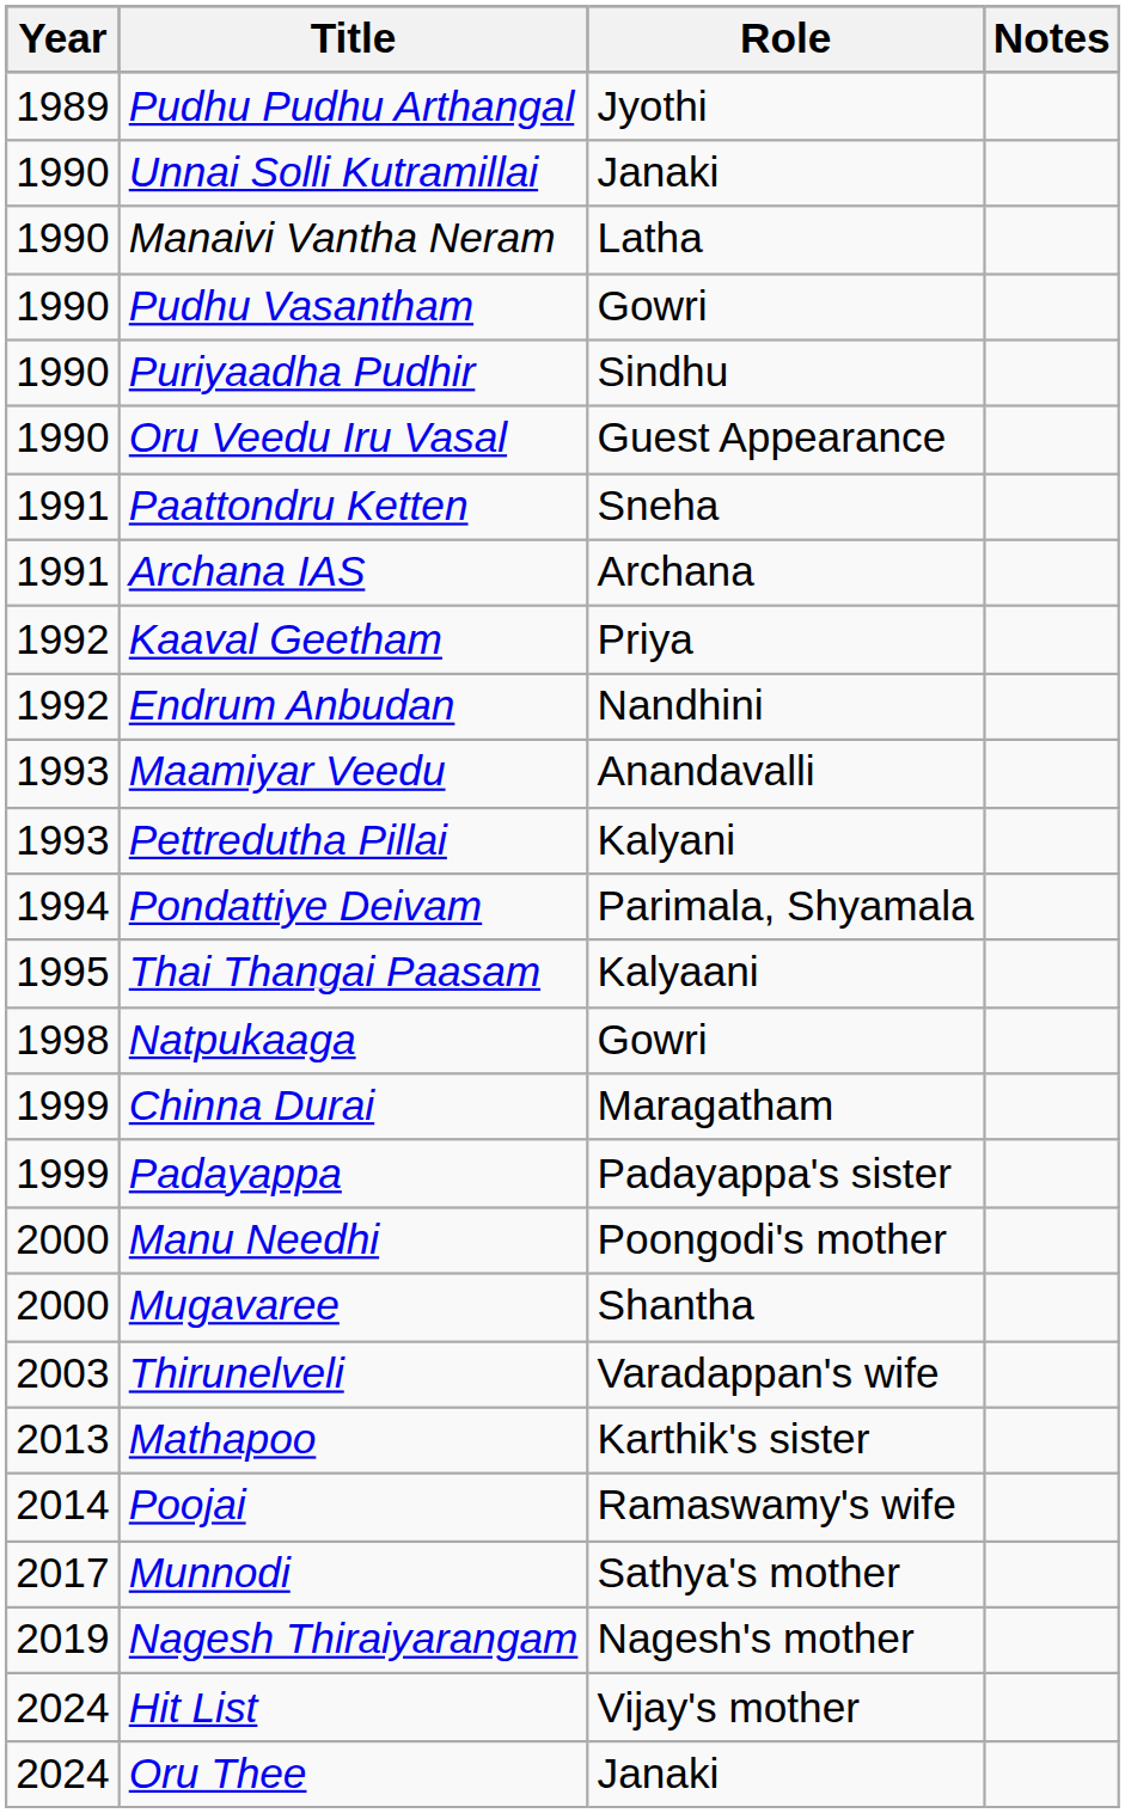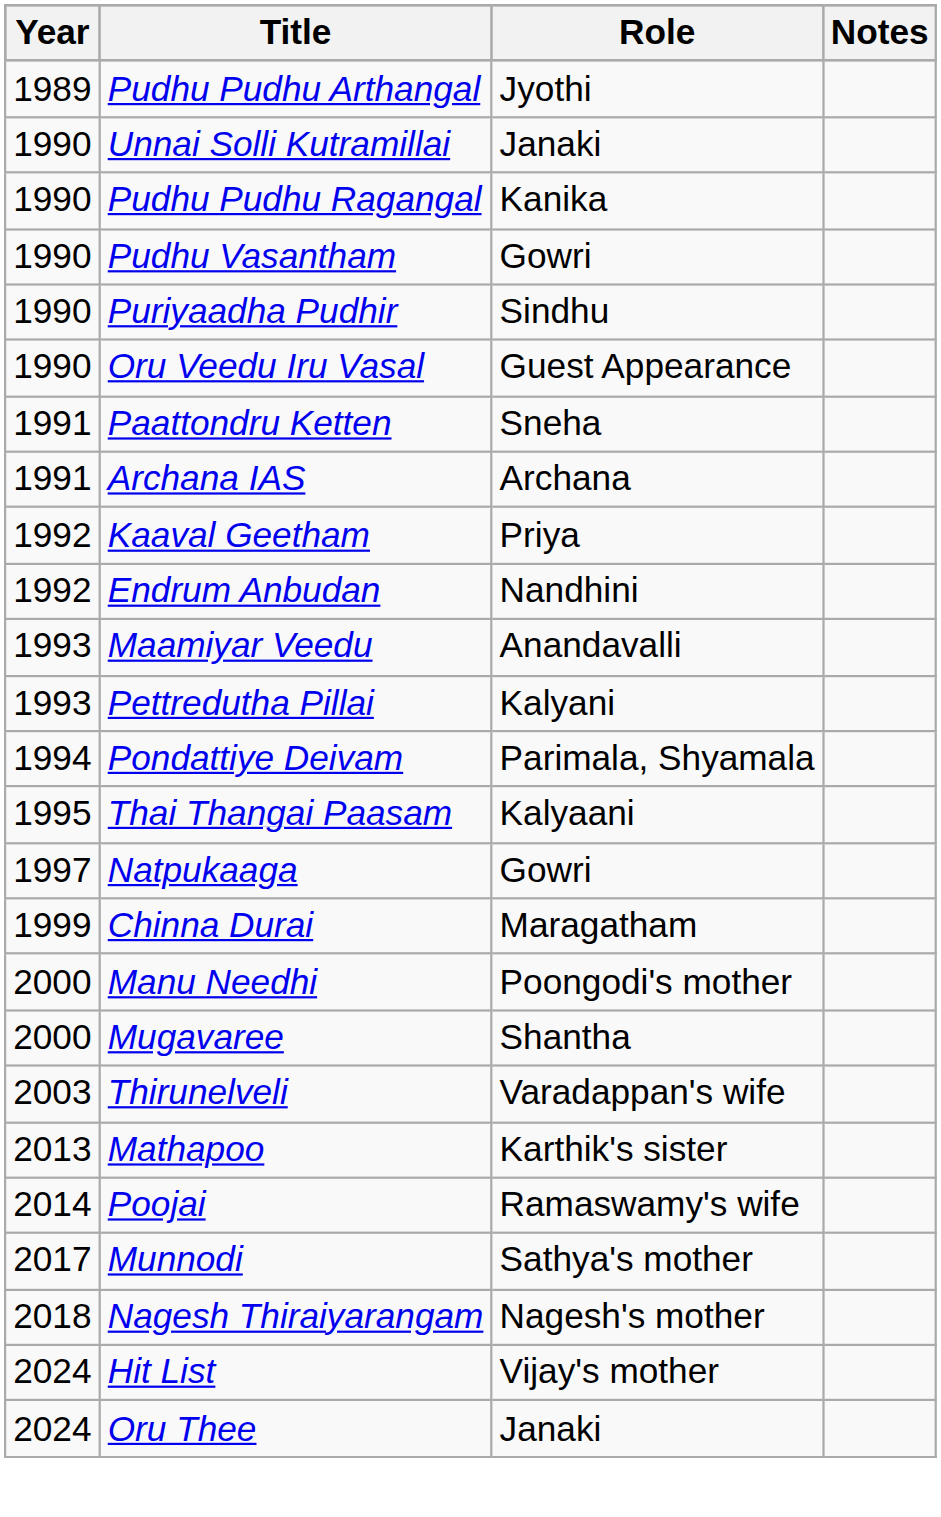 <table class="wikitable sortable">
 <tr style="background:#000;">
 <th scope="col">Year</th>
 <th scope="col">Title</th>
 <th scope="col">Role</th>
 <th class="unsortable" scope="col">Notes</th>
 </tr>
 <tr>
 <td>1989</td>
 <td><em><a href='#'>Pudhu Pudhu Arthangal</a></em></td>
 <td>Jyothi</td>
 <td></td>
 </tr>
 <tr>
 <td>1990</td>
 <td><em><a href='#'>Unnai Solli Kutramillai</a></em></td>
 <td>Janaki</td>
 <td></td>
 </tr>
 <tr>
 <td>1990</td>
-<td><em>Manaivi Vantha Neram</em></td>
-<td>Latha</td>
+<td><em><a href='#'>Pudhu Pudhu Ragangal</a></em></td>
+<td>Kanika</td>
 <td></td>
 </tr>
 <tr>
 <td>1990</td>
 <td><em><a href='#'>Pudhu Vasantham</a></em></td>
 <td>Gowri</td>
 <td></td>
 </tr>
 <tr>
 <td>1990</td>
 <td><em><a href='#'>Puriyaadha Pudhir</a></em></td>
 <td>Sindhu</td>
 <td></td>
 </tr>
 <tr>
 <td>1990</td>
 <td><em><a href='#'>Oru Veedu Iru Vasal</a></em></td>
 <td>Guest Appearance</td>
 <td></td>
 </tr>
 <tr>
 <td>1991</td>
 <td><em><a href='#'>Paattondru Ketten</a></em></td>
 <td>Sneha</td>
 <td></td>
 </tr>
 <tr>
 <td>1991</td>
 <td><em><a href='#'>Archana IAS</a></em></td>
 <td>Archana</td>
 <td></td>
 </tr>
 <tr>
 <td>1992</td>
 <td><em><a href='#'>Kaaval Geetham</a></em></td>
 <td>Priya</td>
 <td></td>
 </tr>
 <tr>
 <td>1992</td>
 <td><em><a href='#'>Endrum Anbudan</a></em></td>
 <td>Nandhini</td>
 <td></td>
 </tr>
 <tr>
 <td>1993</td>
 <td><em><a href='#'>Maamiyar Veedu</a></em></td>
 <td>Anandavalli</td>
 <td></td>
 </tr>
 <tr>
 <td>1993</td>
 <td><em><a href='#'>Pettredutha Pillai</a></em></td>
 <td>Kalyani</td>
 <td></td>
 </tr>
 <tr>
 <td>1994</td>
 <td><em><a href='#'>Pondattiye Deivam</a></em></td>
 <td>Parimala, Shyamala</td>
 <td></td>
 </tr>
 <tr>
 <td>1995</td>
 <td><em><a href='#'>Thai Thangai Paasam</a></em></td>
 <td>Kalyaani</td>
 <td></td>
 </tr>
 <tr>
-<td>1998</td>
+<td>1997</td>
 <td><em><a href='#'>Natpukaaga</a></em></td>
 <td>Gowri</td>
 <td></td>
 </tr>
 <tr>
 <td>1999</td>
 <td><em><a href='#'>Chinna Durai</a></em></td>
 <td>Maragatham</td>
-<td></td>
-</tr>
-<tr>
-<td>1999</td>
-<td><em><a href='#'>Padayappa</a></em></td>
-<td>Padayappa's sister</td>
 <td></td>
 </tr>
 <tr>
 <td>2000</td>
 <td><em><a href='#'>Manu Needhi</a></em></td>
 <td>Poongodi's mother</td>
 <td></td>
 </tr>
 <tr>
 <td>2000</td>
 <td><em><a href='#'>Mugavaree</a></em></td>
 <td>Shantha</td>
 <td></td>
 </tr>
 <tr>
 <td>2003</td>
 <td><em><a href='#'>Thirunelveli</a></em></td>
 <td>Varadappan's wife</td>
 <td></td>
 </tr>
 <tr>
 <td>2013</td>
 <td><em><a href='#'>Mathapoo</a></em></td>
 <td>Karthik's sister</td>
 <td></td>
 </tr>
 <tr>
 <td>2014</td>
 <td><em><a href='#'>Poojai</a></em></td>
 <td>Ramaswamy's wife</td>
 <td></td>
 </tr>
 <tr>
 <td>2017</td>
 <td><em><a href='#'>Munnodi</a></em></td>
 <td>Sathya's mother</td>
 <td></td>
 </tr>
 <tr>
-<td>2019</td>
+<td>2018</td>
 <td><em><a href='#'>Nagesh Thiraiyarangam</a></em></td>
 <td>Nagesh's mother</td>
 <td></td>
 </tr>
 <tr>
 <td>2024</td>
 <td><em><a href='#'>Hit List</a></em></td>
 <td>Vijay's mother</td>
 <td></td>
 </tr>
 <tr>
 <td>2024</td>
 <td><em><a href='#'>Oru Thee</a></em></td>
 <td>Janaki</td>
 <td></td>
 </tr>
 </table>
